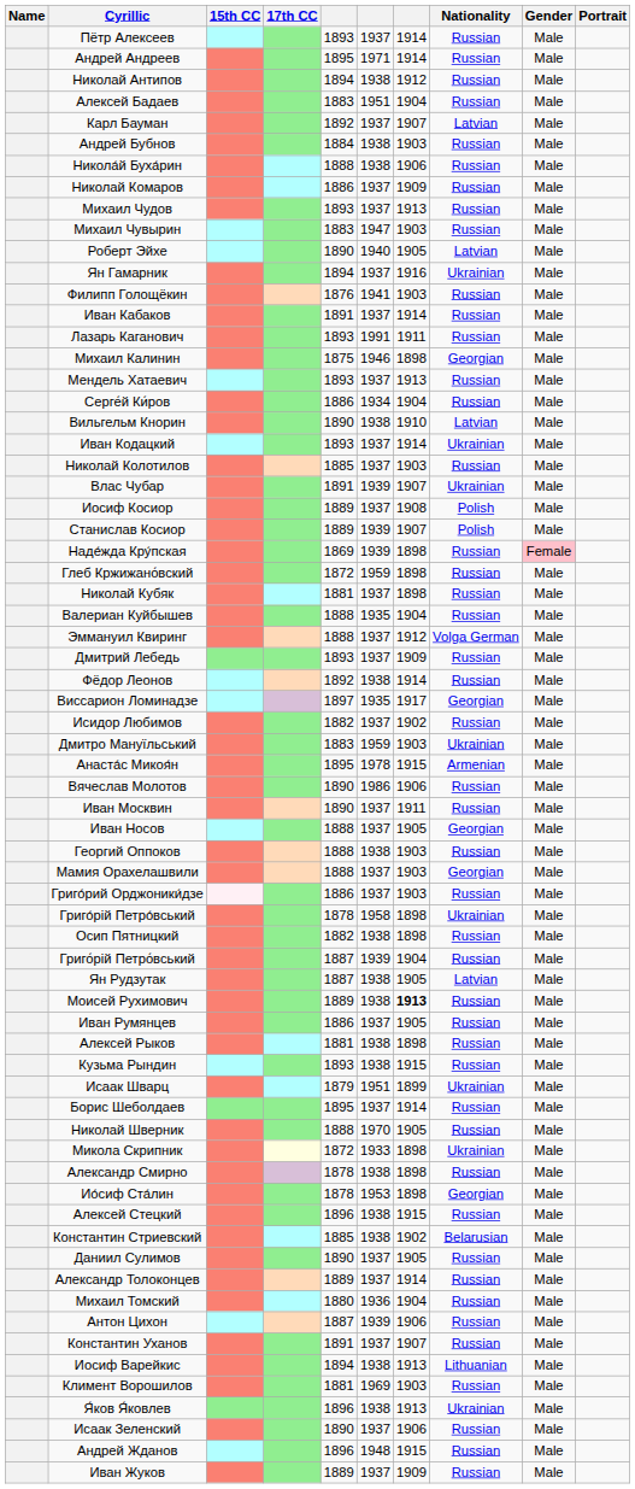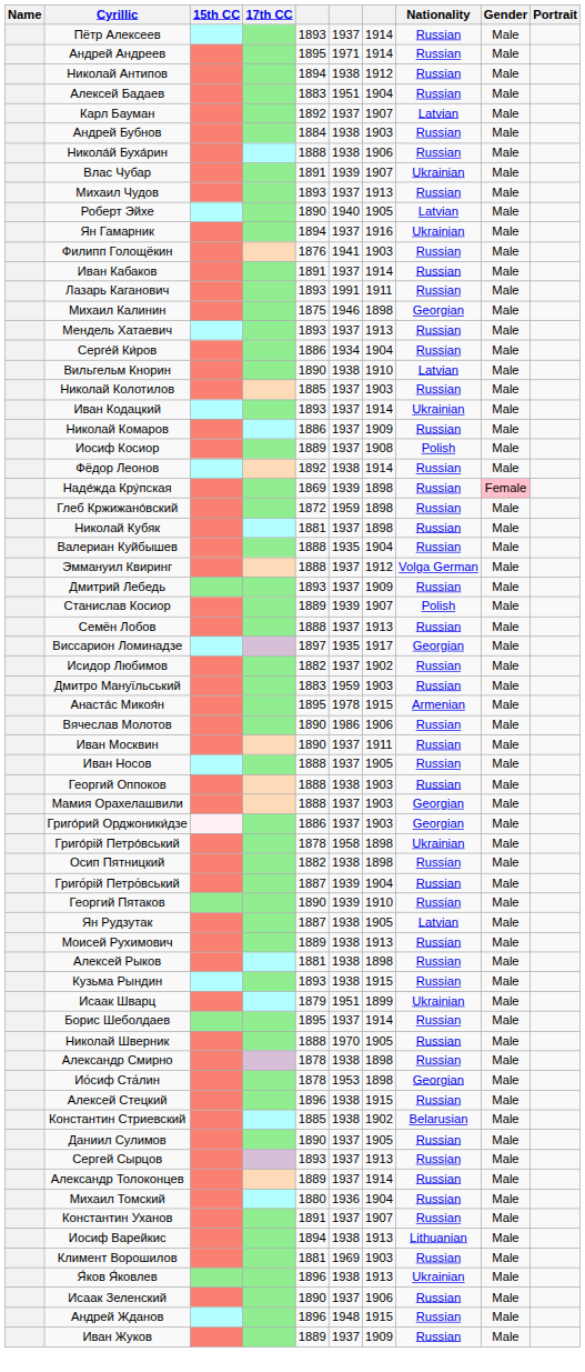 <table class="wikitable sortable" style=text-align:center>
 <tr>
 <th scope="col">Name</th>
 <th scope="col" class="unsortable"><a href='#'>Cyrillic</a></th>
 <th scope="col"><a href='#'>15th CC</a></th>
 <th scope="col"><a href='#'>17th CC</a></th>
 <th scope="col"></th>
 <th scope="col"></th>
 <th scope="col"></th>
 <th scope="col">Nationality</th>
 <th scope="col">Gender</th>
 <th scope="col" class="unsortable">Portrait</th>
 </tr>
 <tr>
 <th align="center" scope="row" style="font-weight:normal;"></th>
 <td>Пётр Алексеев</td>
 <td bgcolor = #B2FFFF></td>
 <td bgcolor = LightGreen></td>
 <td>1893</td>
 <td>1937</td>
 <td>1914</td>
 <td><a href='#'>Russian</a></td>
 <td>Male</td>
 <td></td>
 </tr>
 <tr>
 <th align="center" scope="row" style="font-weight:normal;"></th>
 <td>Андрей Андреев</td>
 <td bgcolor = Salmon></td>
 <td bgcolor = LightGreen></td>
 <td>1895</td>
 <td>1971</td>
 <td>1914</td>
 <td><a href='#'>Russian</a></td>
 <td>Male</td>
 <td></td>
 </tr>
 <tr>
 <th align="center" scope="row" style="font-weight:normal;"></th>
 <td>Николай Антипов</td>
 <td bgcolor = Salmon></td>
 <td bgcolor = LightGreen></td>
 <td>1894</td>
 <td>1938</td>
 <td>1912</td>
 <td><a href='#'>Russian</a></td>
 <td>Male</td>
 <td></td>
 </tr>
 <tr>
 <th align="center" scope="row" style="font-weight:normal;"></th>
 <td>Алексей Бадаев</td>
 <td bgcolor = Salmon></td>
 <td bgcolor = LightGreen></td>
 <td>1883</td>
 <td>1951</td>
 <td>1904</td>
 <td><a href='#'>Russian</a></td>
 <td>Male</td>
 <td></td>
 </tr>
 <tr>
 <th align="center" scope="row" style="font-weight:normal;"></th>
 <td>Карл Бауман</td>
 <td bgcolor = Salmon></td>
 <td bgcolor = LightGreen></td>
 <td>1892</td>
 <td>1937</td>
 <td>1907</td>
 <td><a href='#'>Latvian</a></td>
 <td>Male</td>
 <td></td>
 </tr>
 <tr>
 <th align="center" scope="row" style="font-weight:normal;"></th>
 <td>Андрей Бубнов</td>
 <td bgcolor = Salmon></td>
 <td bgcolor = LightGreen></td>
 <td>1884</td>
 <td>1938</td>
 <td>1903</td>
 <td><a href='#'>Russian</a></td>
 <td>Male</td>
 <td></td>
 </tr>
 <tr>
 <th align="center" scope="row" style="font-weight:normal;"></th>
 <td>Никола́й Буха́рин</td>
 <td bgcolor = Salmon></td>
 <td bgcolor = #B2FFFF></td>
 <td>1888</td>
 <td>1938</td>
 <td>1906</td>
 <td><a href='#'>Russian</a></td>
 <td>Male</td>
 <td></td>
 </tr>
 <tr>
 <th align="center" scope="row" style="font-weight:normal;"></th>
-<td>Николай Комаров</td>
+<td>Влас Чубар</td>
 <td bgcolor = Salmon></td>
-<td bgcolor = #B2FFFF></td>
-<td>1886</td>
-<td>1937</td>
-<td>1909</td>
-<td><a href='#'>Russian</a></td>
+<td bgcolor = LightGreen></td>
+<td>1891</td>
+<td>1939</td>
+<td>1907</td>
+<td><a href='#'>Ukrainian</a></td>
 <td>Male</td>
 <td></td>
 </tr>
 <tr>
 <th align="center" scope="row" style="font-weight:normal;"></th>
 <td>Михаил Чудов</td>
 <td bgcolor = Salmon></td>
 <td bgcolor = LightGreen></td>
 <td>1893</td>
 <td>1937</td>
 <td>1913</td>
-<td><a href='#'>Russian</a></td>
-<td>Male</td>
-<td></td>
-</tr>
-<tr>
-<th align="center" scope="row" style="font-weight:normal;"></th>
-<td>Михаил Чувырин</td>
-<td bgcolor = #B2FFFF></td>
-<td bgcolor = LightGreen></td>
-<td>1883</td>
-<td>1947</td>
-<td>1903</td>
 <td><a href='#'>Russian</a></td>
 <td>Male</td>
 <td></td>
 </tr>
 <tr>
 <th align="center" scope="row" style="font-weight:normal;"></th>
 <td>Роберт Эйхе</td>
 <td bgcolor = #B2FFFF></td>
 <td bgcolor = LightGreen></td>
 <td>1890</td>
 <td>1940</td>
 <td>1905</td>
 <td><a href='#'>Latvian</a></td>
 <td>Male</td>
 <td></td>
 </tr>
 <tr>
 <th align="center" scope="row" style="font-weight:normal;"></th>
 <td>Ян Гамарник</td>
 <td bgcolor = Salmon></td>
 <td bgcolor = LightGreen></td>
 <td>1894</td>
 <td>1937</td>
 <td>1916</td>
 <td><a href='#'>Ukrainian</a></td>
 <td>Male</td>
 <td></td>
 </tr>
 <tr>
 <th align="center" scope="row" style="font-weight:normal;"></th>
 <td>Филипп Голощёкин</td>
 <td bgcolor = Salmon></td>
 <td bgcolor = PeachPuff></td>
 <td>1876</td>
 <td>1941</td>
 <td>1903</td>
 <td><a href='#'>Russian</a></td>
 <td>Male</td>
 <td></td>
 </tr>
 <tr>
 <th align="center" scope="row" style="font-weight:normal;"></th>
 <td>Иван Кабаков</td>
 <td bgcolor = Salmon></td>
 <td bgcolor = LightGreen></td>
 <td>1891</td>
 <td>1937</td>
 <td>1914</td>
 <td><a href='#'>Russian</a></td>
 <td>Male</td>
 <td></td>
 </tr>
 <tr>
 <th align="center" scope="row" style="font-weight:normal;"></th>
 <td>Лазарь Каганович</td>
 <td bgcolor = Salmon></td>
 <td bgcolor = LightGreen></td>
 <td>1893</td>
 <td>1991</td>
 <td>1911</td>
 <td><a href='#'>Russian</a></td>
 <td>Male</td>
 <td></td>
 </tr>
 <tr>
 <th align="center" scope="row" style="font-weight:normal;"></th>
 <td>Михаил Калинин</td>
 <td bgcolor = Salmon></td>
 <td bgcolor = LightGreen></td>
 <td>1875</td>
 <td>1946</td>
 <td>1898</td>
 <td><a href='#'>Georgian</a></td>
 <td>Male</td>
 <td></td>
 </tr>
 <tr>
 <th align="center" scope="row" style="font-weight:normal;"></th>
 <td>Мендель Хатаевич</td>
 <td bgcolor = #B2FFFF></td>
 <td bgcolor = LightGreen></td>
 <td>1893</td>
 <td>1937</td>
 <td>1913</td>
 <td><a href='#'>Russian</a></td>
 <td>Male</td>
 <td></td>
 </tr>
 <tr>
 <th align="center" scope="row" style="font-weight:normal;"></th>
 <td>Серге́й Ки́ров</td>
 <td bgcolor = Salmon></td>
 <td bgcolor = LightGreen></td>
 <td>1886</td>
 <td>1934</td>
 <td>1904</td>
 <td><a href='#'>Russian</a></td>
 <td>Male</td>
 <td></td>
 </tr>
 <tr>
 <th align="center" scope="row" style="font-weight:normal;"></th>
 <td>Вильгельм Кнорин</td>
 <td bgcolor = Salmon></td>
 <td bgcolor = LightGreen></td>
 <td>1890</td>
 <td>1938</td>
 <td>1910</td>
 <td><a href='#'>Latvian</a></td>
 <td>Male</td>
 <td></td>
 </tr>
 <tr>
 <th align="center" scope="row" style="font-weight:normal;"></th>
+<td>Николай Колотилов</td>
+<td bgcolor = Salmon></td>
+<td bgcolor = PeachPuff></td>
+<td>1885</td>
+<td>1937</td>
+<td>1903</td>
+<td><a href='#'>Russian</a></td>
+<td>Male</td>
+<td></td>
+</tr>
+<tr>
+<th align="center" scope="row" style="font-weight:normal;"></th>
 <td>Иван Кодацкий</td>
 <td bgcolor = #B2FFFF></td>
 <td bgcolor = LightGreen></td>
 <td>1893</td>
 <td>1937</td>
 <td>1914</td>
 <td><a href='#'>Ukrainian</a></td>
 <td>Male</td>
 <td></td>
 </tr>
 <tr>
 <th align="center" scope="row" style="font-weight:normal;"></th>
-<td>Николай Колотилов</td>
+<td>Николай Комаров</td>
 <td bgcolor = Salmon></td>
-<td bgcolor = PeachPuff></td>
-<td>1885</td>
+<td bgcolor = #B2FFFF></td>
+<td>1886</td>
 <td>1937</td>
-<td>1903</td>
+<td>1909</td>
 <td><a href='#'>Russian</a></td>
-<td>Male</td>
-<td></td>
-</tr>
-<tr>
-<th align="center" scope="row" style="font-weight:normal;"></th>
-<td>Влас Чубар</td>
-<td bgcolor = Salmon></td>
-<td bgcolor = LightGreen></td>
-<td>1891</td>
-<td>1939</td>
-<td>1907</td>
-<td><a href='#'>Ukrainian</a></td>
 <td>Male</td>
 <td></td>
 </tr>
 <tr>
 <th align="center" scope="row" style="font-weight:normal;"></th>
 <td>Иосиф Косиор</td>
 <td bgcolor = Salmon></td>
 <td bgcolor = LightGreen></td>
 <td>1889</td>
 <td>1937</td>
 <td>1908</td>
 <td><a href='#'>Polish</a></td>
 <td>Male</td>
 <td></td>
 </tr>
 <tr>
 <th align="center" scope="row" style="font-weight:normal;"></th>
-<td>Станислав Косиор</td>
-<td bgcolor = Salmon></td>
-<td bgcolor = LightGreen></td>
-<td>1889</td>
-<td>1939</td>
-<td>1907</td>
-<td><a href='#'>Polish</a></td>
+<td>Фёдор Леонов</td>
+<td bgcolor = #B2FFFF></td>
+<td bgcolor = PeachPuff></td>
+<td>1892</td>
+<td>1938</td>
+<td>1914</td>
+<td><a href='#'>Russian</a></td>
 <td>Male</td>
 <td></td>
 </tr>
 <tr>
 <th align="center" scope="row" style="font-weight:normal;"></th>
 <td>Наде́жда Кру́пская</td>
 <td bgcolor = Salmon></td>
 <td bgcolor = LightGreen></td>
 <td>1869</td>
 <td>1939</td>
 <td>1898</td>
 <td><a href='#'>Russian</a></td>
 <td style="background: Pink">Female</td>
 <td></td>
 </tr>
 <tr>
 <th align="center" scope="row" style="font-weight:normal;"></th>
 <td>Глеб Кржижано́вский</td>
 <td bgcolor = Salmon></td>
 <td bgcolor = LightGreen></td>
 <td>1872</td>
 <td>1959</td>
 <td>1898</td>
 <td><a href='#'>Russian</a></td>
 <td>Male</td>
 <td></td>
 </tr>
 <tr>
 <th align="center" scope="row" style="font-weight:normal;"></th>
 <td>Николай Кубяк</td>
 <td bgcolor = Salmon></td>
 <td bgcolor = #B2FFFF></td>
 <td>1881</td>
 <td>1937</td>
 <td>1898</td>
 <td><a href='#'>Russian</a></td>
 <td>Male</td>
 <td></td>
 </tr>
 <tr>
 <th align="center" scope="row" style="font-weight:normal;"></th>
 <td>Валериан Куйбышев</td>
 <td bgcolor = Salmon></td>
 <td bgcolor = LightGreen></td>
 <td>1888</td>
 <td>1935</td>
 <td>1904</td>
 <td><a href='#'>Russian</a></td>
 <td>Male</td>
 <td></td>
 </tr>
 <tr>
 <th align="center" scope="row" style="font-weight:normal;"></th>
 <td>Эммануил Квиринг</td>
 <td bgcolor = Salmon></td>
 <td bgcolor = PeachPuff></td>
 <td>1888</td>
 <td>1937</td>
 <td>1912</td>
 <td><a href='#'>Volga German</a></td>
 <td>Male</td>
 <td></td>
 </tr>
 <tr>
 <th align="center" scope="row" style="font-weight:normal;"></th>
 <td>Дмитрий Лебедь</td>
 <td bgcolor = LightGreen></td>
 <td bgcolor = LightGreen></td>
 <td>1893</td>
 <td>1937</td>
 <td>1909</td>
 <td><a href='#'>Russian</a></td>
 <td>Male</td>
 <td></td>
 </tr>
 <tr>
 <th align="center" scope="row" style="font-weight:normal;"></th>
-<td>Фёдор Леонов</td>
-<td bgcolor = #B2FFFF></td>
-<td bgcolor = PeachPuff></td>
-<td>1892</td>
-<td>1938</td>
-<td>1914</td>
+<td>Станислав Косиор</td>
+<td bgcolor = Salmon></td>
+<td bgcolor = LightGreen></td>
+<td>1889</td>
+<td>1939</td>
+<td>1907</td>
+<td><a href='#'>Polish</a></td>
+<td>Male</td>
+<td></td>
+</tr>
+<tr>
+<th align="center" scope="row" style="font-weight:normal;"></th>
+<td>Семён Лобов</td>
+<td bgcolor = Salmon></td>
+<td bgcolor = LightGreen></td>
+<td>1888</td>
+<td>1937</td>
+<td>1913</td>
 <td><a href='#'>Russian</a></td>
 <td>Male</td>
 <td></td>
 </tr>
 <tr>
 <th align="center" scope="row" style="font-weight:normal;"></th>
 <td>Виссарион Ломинадзе</td>
 <td bgcolor = #B2FFFF></td>
 <td bgcolor = Thistle></td>
 <td>1897</td>
 <td>1935</td>
 <td>1917</td>
 <td><a href='#'>Georgian</a></td>
 <td>Male</td>
 <td></td>
 </tr>
 <tr>
 <th align="center" scope="row" style="font-weight:normal;"></th>
 <td>Исидор Любимов</td>
 <td bgcolor = Salmon></td>
 <td bgcolor = LightGreen></td>
 <td>1882</td>
 <td>1937</td>
 <td>1902</td>
 <td><a href='#'>Russian</a></td>
 <td>Male</td>
 <td></td>
 </tr>
 <tr>
 <th align="center" scope="row" style="font-weight:normal;"></th>
 <td>Дмитро Мануїльський</td>
 <td bgcolor = Salmon></td>
 <td bgcolor = LightGreen></td>
 <td>1883</td>
 <td>1959</td>
 <td>1903</td>
-<td><a href='#'>Ukrainian</a></td>
+<td><a href='#'>Russian</a></td>
 <td>Male</td>
 <td></td>
 </tr>
 <tr>
 <th align="center" scope="row" style="font-weight:normal;"></th>
 <td>Анаста́с Микоя́н</td>
 <td bgcolor = Salmon></td>
 <td bgcolor = LightGreen></td>
 <td>1895</td>
 <td>1978</td>
 <td>1915</td>
 <td><a href='#'>Armenian</a></td>
 <td>Male</td>
 <td></td>
 </tr>
 <tr>
 <th align="center" scope="row" style="font-weight:normal;"></th>
 <td>Вячеслав Молотов</td>
 <td bgcolor = Salmon></td>
 <td bgcolor = LightGreen></td>
 <td>1890</td>
 <td>1986</td>
 <td>1906</td>
 <td><a href='#'>Russian</a></td>
 <td>Male</td>
 <td></td>
 </tr>
 <tr>
 <th align="center" scope="row" style="font-weight:normal;"></th>
 <td>Иван Москвин</td>
 <td bgcolor = Salmon></td>
 <td bgcolor = PeachPuff></td>
 <td>1890</td>
 <td>1937</td>
 <td>1911</td>
 <td><a href='#'>Russian</a></td>
 <td>Male</td>
 <td></td>
 </tr>
 <tr>
 <th align="center" scope="row" style="font-weight:normal;"></th>
 <td>Иван Носов</td>
 <td bgcolor = #B2FFFF></td>
 <td bgcolor = LightGreen></td>
 <td>1888</td>
 <td>1937</td>
 <td>1905</td>
-<td><a href='#'>Georgian</a></td>
+<td><a href='#'>Russian</a></td>
 <td>Male</td>
 <td></td>
 </tr>
 <tr>
 <th align="center" scope="row" style="font-weight:normal;"></th>
 <td>Георгий Оппоков</td>
 <td bgcolor = Salmon></td>
 <td bgcolor = PeachPuff></td>
 <td>1888</td>
 <td>1938</td>
 <td>1903</td>
 <td><a href='#'>Russian</a></td>
 <td>Male</td>
 <td></td>
 </tr>
 <tr>
 <th align="center" scope="row" style="font-weight:normal;"></th>
 <td>Мамия Орахелашвили</td>
 <td bgcolor = Salmon></td>
 <td bgcolor = PeachPuff></td>
 <td>1888</td>
 <td>1937</td>
 <td>1903</td>
 <td><a href='#'>Georgian</a></td>
 <td>Male</td>
 <td></td>
 </tr>
 <tr>
 <th align="center" scope="row" style="font-weight:normal;"></th>
 <td>Григо́рий Орджоники́дзе</td>
 <td bgcolor = LavenderBlush></td>
 <td bgcolor = LightGreen></td>
 <td>1886</td>
 <td>1937</td>
 <td>1903</td>
-<td><a href='#'>Russian</a></td>
+<td><a href='#'>Georgian</a></td>
 <td>Male</td>
 <td></td>
 </tr>
 <tr>
 <th align="center" scope="row" style="font-weight:normal;"></th>
 <td>Григо́рій Петро́вський</td>
 <td bgcolor = Salmon></td>
 <td bgcolor = LightGreen></td>
 <td>1878</td>
 <td>1958</td>
 <td>1898</td>
 <td><a href='#'>Ukrainian</a></td>
 <td>Male</td>
 <td></td>
 </tr>
 <tr>
 <th align="center" scope="row" style="font-weight:normal;"></th>
 <td>Осип Пятницкий</td>
 <td bgcolor = Salmon></td>
 <td bgcolor = LightGreen></td>
 <td>1882</td>
 <td>1938</td>
 <td>1898</td>
 <td><a href='#'>Russian</a></td>
 <td>Male</td>
 <td></td>
 </tr>
 <tr>
 <th align="center" scope="row" style="font-weight:normal;"></th>
 <td>Григо́рій Петро́вський</td>
 <td bgcolor = Salmon></td>
 <td bgcolor = LightGreen></td>
 <td>1887</td>
 <td>1939</td>
 <td>1904</td>
 <td><a href='#'>Russian</a></td>
 <td>Male</td>
 <td></td>
 </tr>
 <tr>
 <th align="center" scope="row" style="font-weight:normal;"></th>
+<td>Георгий Пятаков</td>
+<td bgcolor = LightGreen></td>
+<td bgcolor = LightGreen></td>
+<td>1890</td>
+<td>1939</td>
+<td>1910</td>
+<td><a href='#'>Russian</a></td>
+<td>Male</td>
+<td></td>
+</tr>
+<tr>
+<th align="center" scope="row" style="font-weight:normal;"></th>
 <td>Ян Рудзутак</td>
 <td bgcolor = Salmon></td>
 <td bgcolor = LightGreen></td>
 <td>1887</td>
 <td>1938</td>
 <td>1905</td>
 <td><a href='#'>Latvian</a></td>
 <td>Male</td>
 <td></td>
 </tr>
 <tr>
 <th align="center" scope="row" style="font-weight:normal;"></th>
 <td>Моисей Рухимович</td>
 <td bgcolor = Salmon></td>
 <td bgcolor = LightGreen></td>
 <td>1889</td>
 <td>1938</td>
-<td><strong>1913</strong></td>
-<td><a href='#'>Russian</a></td>
-<td>Male</td>
-<td></td>
-</tr>
-<tr>
-<th align="center" scope="row" style="font-weight:normal;"></th>
-<td>Иван Румянцев</td>
-<td bgcolor = Salmon></td>
-<td bgcolor = LightGreen></td>
-<td>1886</td>
-<td>1937</td>
-<td>1905</td>
+<td>1913</td>
 <td><a href='#'>Russian</a></td>
 <td>Male</td>
 <td></td>
 </tr>
 <tr>
 <th align="center" scope="row" style="font-weight:normal;"></th>
 <td>Алексей Рыков</td>
 <td bgcolor = Salmon></td>
 <td bgcolor = #B2FFFF></td>
 <td>1881</td>
 <td>1938</td>
 <td>1898</td>
 <td><a href='#'>Russian</a></td>
 <td>Male</td>
 <td></td>
 </tr>
 <tr>
 <th align="center" scope="row" style="font-weight:normal;"></th>
 <td>Кузьма Рындин</td>
 <td bgcolor = #B2FFFF></td>
 <td bgcolor = LightGreen></td>
 <td>1893</td>
 <td>1938</td>
 <td>1915</td>
 <td><a href='#'>Russian</a></td>
 <td>Male</td>
 <td></td>
 </tr>
 <tr>
 <th align="center" scope="row" style="font-weight:normal;"></th>
 <td>Исаак Шварц</td>
 <td bgcolor = Salmon></td>
 <td bgcolor = #B2FFFF></td>
 <td>1879</td>
 <td>1951</td>
 <td>1899</td>
 <td><a href='#'>Ukrainian</a></td>
 <td>Male</td>
 <td></td>
 </tr>
 <tr>
 <th align="center" scope="row" style="font-weight:normal;"></th>
 <td>Борис Шеболдаев</td>
 <td bgcolor = LightGreen></td>
 <td bgcolor = LightGreen></td>
 <td>1895</td>
 <td>1937</td>
 <td>1914</td>
 <td><a href='#'>Russian</a></td>
 <td>Male</td>
 <td></td>
 </tr>
 <tr>
 <th align="center" scope="row" style="font-weight:normal;"></th>
 <td>Николай Шверник</td>
 <td bgcolor = Salmon></td>
 <td bgcolor = LightGreen></td>
 <td>1888</td>
 <td>1970</td>
 <td>1905</td>
 <td><a href='#'>Russian</a></td>
 <td>Male</td>
 <td></td>
 </tr>
 <tr>
 <th align="center" scope="row" style="font-weight:normal;"></th>
-<td>Микола Скрипник</td>
-<td bgcolor = Salmon></td>
-<td bgcolor = LightYellow></td>
-<td>1872</td>
-<td>1933</td>
-<td>1898</td>
-<td><a href='#'>Ukrainian</a></td>
-<td>Male</td>
-<td></td>
-</tr>
-<tr>
-<th align="center" scope="row" style="font-weight:normal;"></th>
 <td>Александр Смирно</td>
 <td bgcolor = Salmon></td>
 <td bgcolor = Thistle></td>
 <td>1878</td>
 <td>1938</td>
 <td>1898</td>
 <td><a href='#'>Russian</a></td>
 <td>Male</td>
 <td></td>
 </tr>
 <tr>
 <th align="center" scope="row" style="font-weight:normal;"></th>
 <td>Ио́сиф Ста́лин</td>
 <td bgcolor = Salmon></td>
 <td bgcolor = LightGreen></td>
 <td>1878</td>
 <td>1953</td>
 <td>1898</td>
 <td><a href='#'>Georgian</a></td>
 <td>Male</td>
 <td></td>
 </tr>
 <tr>
 <th align="center" scope="row" style="font-weight:normal;"></th>
 <td>Алексей Стецкий</td>
 <td bgcolor = Salmon></td>
 <td bgcolor = LightGreen></td>
 <td>1896</td>
 <td>1938</td>
 <td>1915</td>
 <td><a href='#'>Russian</a></td>
 <td>Male</td>
 <td></td>
 </tr>
 <tr>
 <th align="center" scope="row" style="font-weight:normal;"></th>
 <td>Константин Стриевский</td>
 <td bgcolor = Salmon></td>
 <td bgcolor = #B2FFFF></td>
 <td>1885</td>
 <td>1938</td>
 <td>1902</td>
 <td><a href='#'>Belarusian</a></td>
 <td>Male</td>
 <td></td>
 </tr>
 <tr>
 <th align="center" scope="row" style="font-weight:normal;"></th>
 <td>Даниил Сулимов</td>
 <td bgcolor = Salmon></td>
 <td bgcolor = LightGreen></td>
 <td>1890</td>
 <td>1937</td>
 <td>1905</td>
 <td><a href='#'>Russian</a></td>
 <td>Male</td>
 <td></td>
 </tr>
 <tr>
 <th align="center" scope="row" style="font-weight:normal;"></th>
+<td>Сергей Сырцов</td>
+<td bgcolor = Salmon></td>
+<td bgcolor = Thistle></td>
+<td>1893</td>
+<td>1937</td>
+<td>1913</td>
+<td><a href='#'>Russian</a></td>
+<td>Male</td>
+<td></td>
+</tr>
+<tr>
+<th align="center" scope="row" style="font-weight:normal;"></th>
 <td>Александр Толоконцев</td>
 <td bgcolor = Salmon></td>
 <td bgcolor = PeachPuff></td>
 <td>1889</td>
 <td>1937</td>
 <td>1914</td>
 <td><a href='#'>Russian</a></td>
 <td>Male</td>
 <td></td>
 </tr>
 <tr>
 <th align="center" scope="row" style="font-weight:normal;"></th>
 <td>Михаил Томский</td>
 <td bgcolor = Salmon></td>
 <td bgcolor = #B2FFFF></td>
 <td>1880</td>
 <td>1936</td>
 <td>1904</td>
-<td><a href='#'>Russian</a></td>
-<td>Male</td>
-<td></td>
-</tr>
-<tr>
-<th align="center" scope="row" style="font-weight:normal;"></th>
-<td>Антон Цихон</td>
-<td bgcolor = #B2FFFF></td>
-<td bgcolor = PeachPuff></td>
-<td>1887</td>
-<td>1939</td>
-<td>1906</td>
 <td><a href='#'>Russian</a></td>
 <td>Male</td>
 <td></td>
 </tr>
 <tr>
 <th align="center" scope="row" style="font-weight:normal;"></th>
 <td>Константин Уханов</td>
 <td bgcolor = Salmon></td>
 <td bgcolor = LightGreen></td>
 <td>1891</td>
 <td>1937</td>
 <td>1907</td>
 <td><a href='#'>Russian</a></td>
 <td>Male</td>
 <td></td>
 </tr>
 <tr>
 <th align="center" scope="row" style="font-weight:normal;"></th>
 <td>Иосиф Варейкис</td>
 <td bgcolor = Salmon></td>
 <td bgcolor = LightGreen></td>
 <td>1894</td>
 <td>1938</td>
 <td>1913</td>
 <td><a href='#'>Lithuanian</a></td>
 <td>Male</td>
 <td></td>
 </tr>
 <tr>
 <th align="center" scope="row" style="font-weight:normal;"></th>
 <td>Климент Ворошилов</td>
 <td bgcolor = Salmon></td>
 <td bgcolor = LightGreen></td>
 <td>1881</td>
 <td>1969</td>
 <td>1903</td>
 <td><a href='#'>Russian</a></td>
 <td>Male</td>
 <td></td>
 </tr>
 <tr>
 <th align="center" scope="row" style="font-weight:normal;"></th>
 <td>Я́ков Я́ковлев</td>
 <td bgcolor = LightGreen></td>
 <td bgcolor = LightGreen></td>
 <td>1896</td>
 <td>1938</td>
 <td>1913</td>
 <td><a href='#'>Ukrainian</a></td>
 <td>Male</td>
 <td></td>
 </tr>
 <tr>
 <th align="center" scope="row" style="font-weight:normal;"></th>
 <td>Исаак Зеленский</td>
 <td bgcolor = Salmon></td>
 <td bgcolor = LightGreen></td>
 <td>1890</td>
 <td>1937</td>
 <td>1906</td>
 <td><a href='#'>Russian</a></td>
 <td>Male</td>
 <td></td>
 </tr>
 <tr>
 <th align="center" scope="row" style="font-weight:normal;"></th>
 <td>Андрей Жданов</td>
 <td bgcolor = #B2FFFF></td>
 <td bgcolor = LightGreen></td>
 <td>1896</td>
 <td>1948</td>
 <td>1915</td>
 <td><a href='#'>Russian</a></td>
 <td>Male</td>
 <td></td>
 </tr>
 <tr>
 <th align="center" scope="row" style="font-weight:normal;"></th>
 <td>Иван Жуков</td>
 <td bgcolor = Salmon></td>
 <td bgcolor = LightGreen></td>
 <td>1889</td>
 <td>1937</td>
 <td>1909</td>
 <td><a href='#'>Russian</a></td>
 <td>Male</td>
 <td></td>
 </tr>
 </table>
